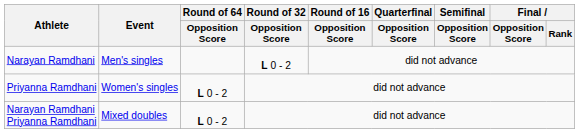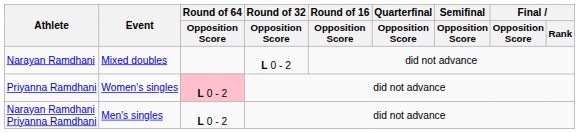 <table class=wikitable style="font-size:90%">
 <tr>
 <th rowspan=2>Athlete</th>
 <th rowspan=2>Event</th>
 <th>Round of 64</th>
 <th>Round of 32</th>
 <th>Round of 16</th>
 <th>Quarterfinal</th>
 <th>Semifinal</th>
 <th colspan=2>Final / </th>
 </tr>
 <tr style="font-size:95%">
 <th>Opposition<br>Score</th>
 <th>Opposition<br>Score</th>
 <th>Opposition<br>Score</th>
 <th>Opposition<br>Score</th>
 <th>Opposition<br>Score</th>
 <th>Opposition<br>Score</th>
 <th>Rank</th>
 </tr>
 <tr align=center>
 <td align=left><a href='#'>Narayan Ramdhani</a></td>
-<td align=left><a href='#'>Men's singles</a></td>
+<td align=left><a href='#'>Mixed doubles</a></td>
 <td></td>
 <td><br><strong>L</strong> 0 - 2</td>
 <td colspan=5>did not advance</td>
 </tr>
 <tr align=center>
 <td align=left><a href='#'>Priyanna Ramdhani</a></td>
 <td align=left><a href='#'>Women's singles</a></td>
-<td><br><strong>L</strong> 0 - 2</td>
+<td style="background: pink;"><br><strong>L</strong> 0 - 2</td>
 <td colspan=6>did not advance</td>
 </tr>
 <tr align=center>
 <td align=left><a href='#'>Narayan Ramdhani</a><br><a href='#'>Priyanna Ramdhani</a></td>
-<td align=left><a href='#'>Mixed doubles</a></td>
+<td align=left><a href='#'>Men's singles</a></td>
 <td><br><strong>L</strong> 0 - 2</td>
 <td colspan=6>did not advance</td>
 </tr>
 </table>
